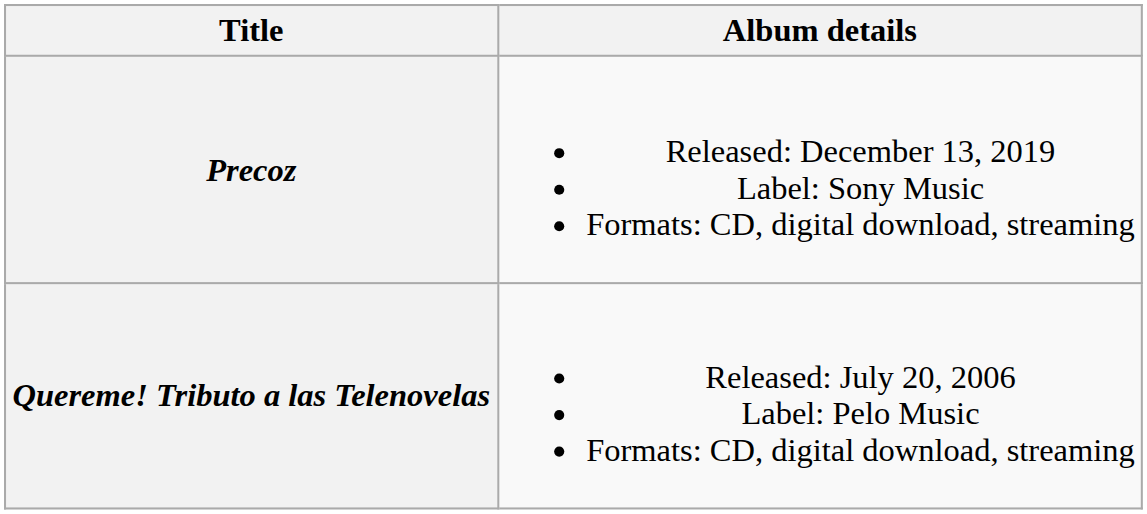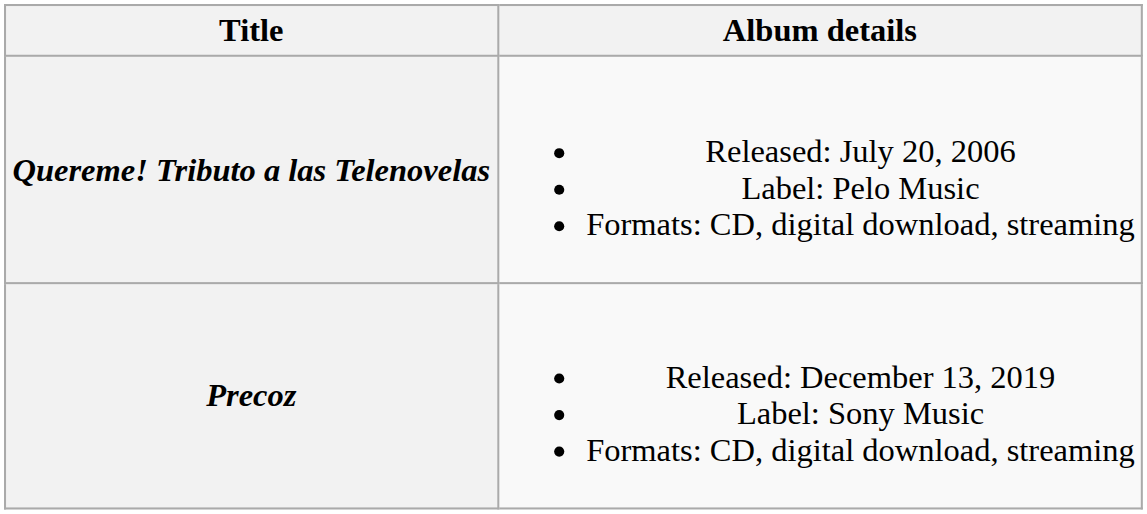 <table class="wikitable plainrowheaders" style="text-align:center;">
 <tr>
 <th scope="col">Title</th>
 <th scope="col">Album details</th>
 </tr>
 <tr>
+<th scope="row"><em>Quereme! Tributo a las Telenovelas</em></th>
+<td><br><ul><li>Released: July 20, 2006</li><li>Label: Pelo Music</li><li>Formats: CD, digital download, streaming</li></ul></td>
+</tr>
+<tr>
 <th scope="row"><em>Precoz</em></th>
 <td><br><ul><li>Released: December 13, 2019</li><li>Label: Sony Music</li><li>Formats: CD, digital download, streaming</li></ul></td>
 </tr>
-<tr>
-<th scope="row"><em>Quereme! Tributo a las Telenovelas</em></th>
-<td><br><ul><li>Released: July 20, 2006</li><li>Label: Pelo Music</li><li>Formats: CD, digital download, streaming</li></ul></td>
-</tr>
 </table>
